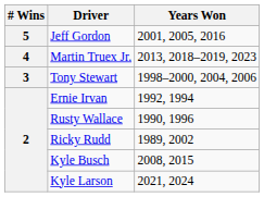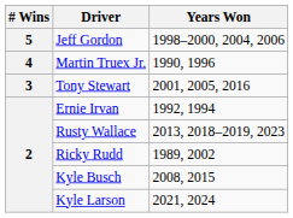 <table class="wikitable" style="font-size: 95%;">
 <tr>
 <th># Wins</th>
 <th>Driver</th>
 <th>Years Won</th>
 </tr>
 <tr>
 <th>5</th>
 <td><a href='#'>Jeff Gordon</a></td>
-<td>2001, 2005, 2016</td>
+<td>1998–2000, 2004, 2006</td>
 </tr>
 <tr>
 <th>4</th>
 <td><a href='#'>Martin Truex Jr.</a></td>
-<td>2013, 2018–2019, 2023</td>
+<td>1990, 1996</td>
 </tr>
 <tr>
 <th>3</th>
 <td><a href='#'>Tony Stewart</a></td>
-<td>1998–2000, 2004, 2006</td>
+<td>2001, 2005, 2016</td>
 </tr>
 <tr>
 <th rowspan="5">2</th>
 <td><a href='#'>Ernie Irvan</a></td>
 <td>1992, 1994</td>
 </tr>
 <tr>
 <td><a href='#'>Rusty Wallace</a></td>
-<td>1990, 1996</td>
+<td>2013, 2018–2019, 2023</td>
 </tr>
 <tr>
 <td><a href='#'>Ricky Rudd</a></td>
 <td>1989, 2002</td>
 </tr>
 <tr>
 <td><a href='#'>Kyle Busch</a></td>
 <td>2008, 2015</td>
 </tr>
 <tr>
 <td><a href='#'>Kyle Larson</a></td>
 <td>2021, 2024</td>
 </tr>
 </table>
